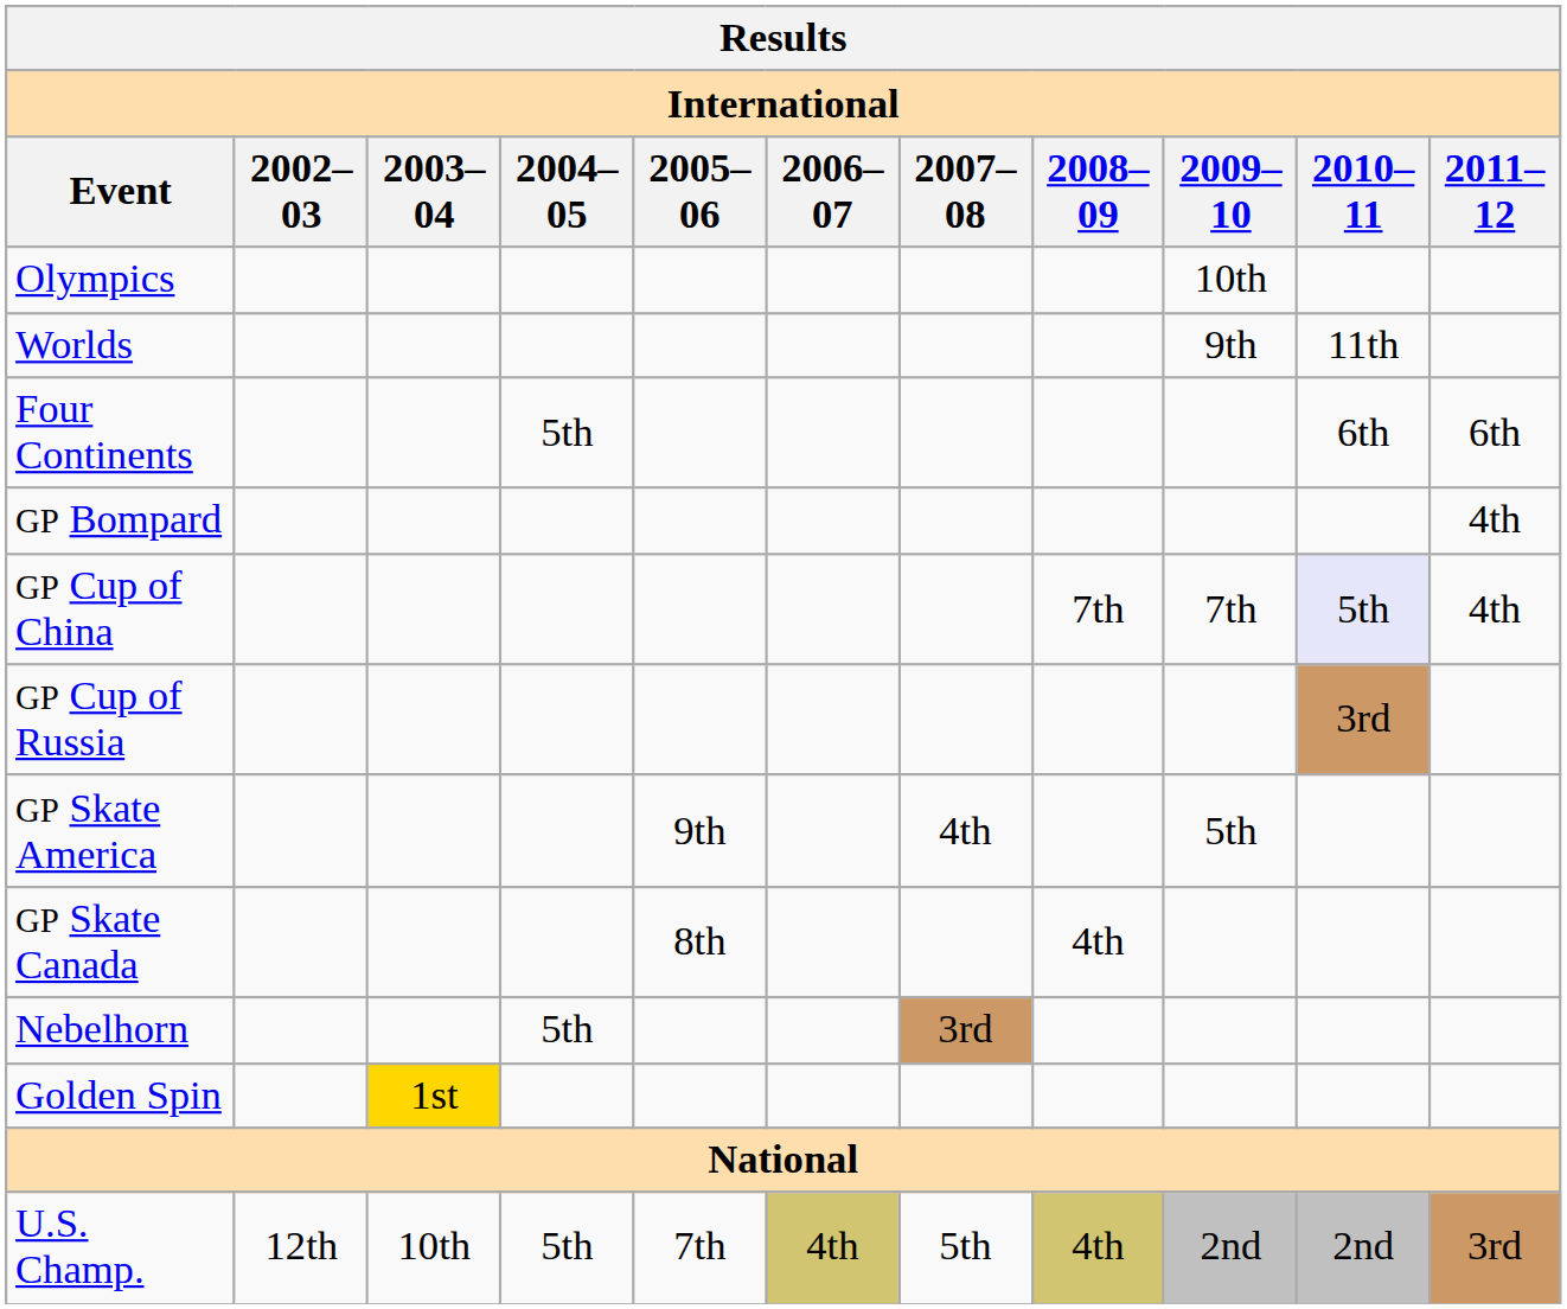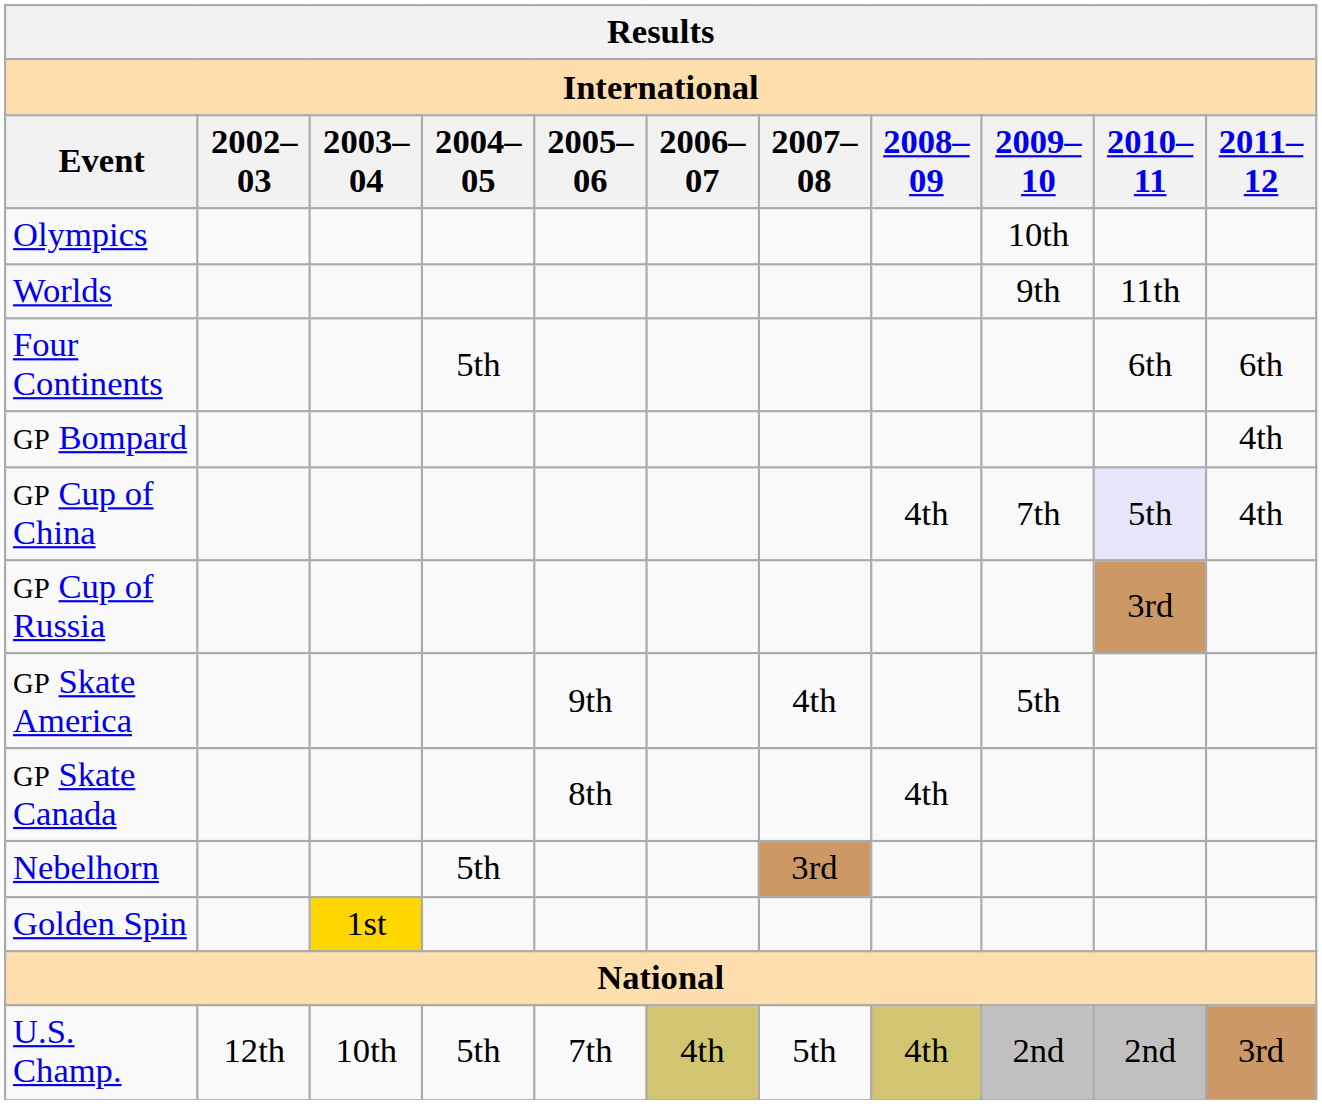 <table class="wikitable" style="text-align:center">
 <tr>
 <th colspan=11 align=center><strong>Results</strong></th>
 </tr>
 <tr>
 <th style="background-color: #ffdead; " colspan=11 align=center><strong>International</strong></th>
 </tr>
 <tr>
 <th>Event</th>
 <th>2002–03</th>
 <th>2003–04</th>
 <th>2004–05</th>
 <th>2005–06</th>
 <th>2006–07</th>
 <th>2007–08</th>
 <th><a href='#'>2008–09</a></th>
 <th><a href='#'>2009–10</a></th>
 <th><a href='#'>2010–11</a></th>
 <th><a href='#'>2011–12</a></th>
 </tr>
 <tr>
 <td align=left><a href='#'>Olympics</a></td>
 <td></td>
 <td></td>
 <td></td>
 <td></td>
 <td></td>
 <td></td>
 <td></td>
 <td>10th</td>
 <td></td>
 <td></td>
 </tr>
 <tr>
 <td align=left><a href='#'>Worlds</a></td>
 <td></td>
 <td></td>
 <td></td>
 <td></td>
 <td></td>
 <td></td>
 <td></td>
 <td>9th</td>
 <td>11th</td>
 <td></td>
 </tr>
 <tr>
 <td align=left><a href='#'>Four Continents</a></td>
 <td></td>
 <td></td>
 <td>5th</td>
 <td></td>
 <td></td>
 <td></td>
 <td></td>
 <td></td>
 <td>6th</td>
 <td>6th</td>
 </tr>
 <tr>
 <td align=left><small>GP</small> <a href='#'>Bompard</a></td>
 <td></td>
 <td></td>
 <td></td>
 <td></td>
 <td></td>
 <td></td>
 <td></td>
 <td></td>
 <td></td>
 <td>4th</td>
 </tr>
 <tr>
 <td align=left><small>GP</small> <a href='#'>Cup of China</a></td>
 <td></td>
 <td></td>
 <td></td>
 <td></td>
 <td></td>
 <td></td>
-<td>7th</td>
+<td>4th</td>
 <td>7th</td>
 <td style="background: lavender;">5th</td>
 <td>4th</td>
 </tr>
 <tr>
 <td align=left><small>GP</small> <a href='#'>Cup of Russia</a></td>
 <td></td>
 <td></td>
 <td></td>
 <td></td>
 <td></td>
 <td></td>
 <td></td>
 <td></td>
 <td bgcolor=cc9966>3rd</td>
 <td></td>
 </tr>
 <tr>
 <td align=left><small>GP</small> <a href='#'>Skate America</a></td>
 <td></td>
 <td></td>
 <td></td>
 <td>9th</td>
 <td></td>
 <td>4th</td>
 <td></td>
 <td>5th</td>
 <td></td>
 <td></td>
 </tr>
 <tr>
 <td align=left><small>GP</small> <a href='#'>Skate Canada</a></td>
 <td></td>
 <td></td>
 <td></td>
 <td>8th</td>
 <td></td>
 <td></td>
 <td>4th</td>
 <td></td>
 <td></td>
 <td></td>
 </tr>
 <tr>
 <td align=left><a href='#'>Nebelhorn</a></td>
 <td></td>
 <td></td>
 <td>5th</td>
 <td></td>
 <td></td>
 <td bgcolor=cc9966>3rd</td>
 <td></td>
 <td></td>
 <td></td>
 <td></td>
 </tr>
 <tr>
 <td align=left><a href='#'>Golden Spin</a></td>
 <td></td>
 <td bgcolor=gold>1st</td>
 <td></td>
 <td></td>
 <td></td>
 <td></td>
 <td></td>
 <td></td>
 <td></td>
 <td></td>
 </tr>
 <tr>
 <th style="background-color: #ffdead; " colspan=11 align=center><strong>National</strong></th>
 </tr>
 <tr>
 <td align=left><a href='#'>U.S. Champ.</a></td>
 <td>12th</td>
 <td>10th</td>
 <td>5th</td>
 <td>7th</td>
 <td bgcolor=d1c571>4th</td>
 <td>5th</td>
 <td bgcolor=d1c571>4th</td>
 <td bgcolor=silver>2nd</td>
 <td bgcolor=silver>2nd</td>
 <td bgcolor=cc9966>3rd</td>
 </tr>
 </table>
